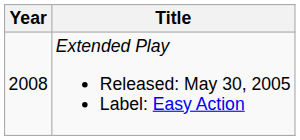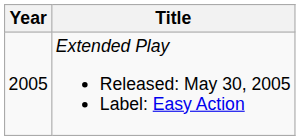 <table class="wikitable">
 <tr>
 <th>Year</th>
 <th>Title</th>
 </tr>
 <tr>
-<td>2008</td>
+<td>2005</td>
 <td><em>Extended Play</em><br><ul><li>Released: May 30, 2005</li><li>Label: <a href='#'>Easy Action</a></li></ul></td>
 </tr>
 </table>
